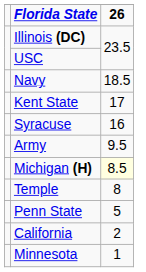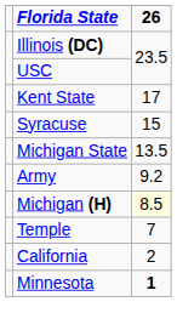 <table class="wikitable sortable" style="text-align:center">
 <tr>
 </tr>
 <tr>
 <td></td>
 <td align=left><strong><em><a href='#'>Florida State</a></em></strong></td>
 <td><strong>26</strong></td>
 </tr>
 <tr>
 <td rowspan=2></td>
 <td align=left><a href='#'>Illinois</a> <strong>(DC)</strong></td>
 <td rowspan=2>23.5</td>
 </tr>
 <tr>
 <td align=left><a href='#'>USC</a></td>
 </tr>
 <tr>
 <td></td>
-<td align=left><a href='#'>Navy</a></td>
-<td>18.5</td>
-</tr>
-<tr>
-<td></td>
 <td align=left><a href='#'>Kent State</a></td>
 <td>17</td>
 </tr>
 <tr>
 <td></td>
 <td align=left><a href='#'>Syracuse</a></td>
-<td>16</td>
+<td>15</td>
+</tr>
+<tr>
+<td></td>
+<td align=left><a href='#'>Michigan State</a></td>
+<td>13.5</td>
 </tr>
 <tr>
 <td></td>
 <td align=left><a href='#'>Army</a></td>
-<td>9.5</td>
+<td>9.2</td>
 </tr>
 <tr>
 <td></td>
 <td align=left><a href='#'>Michigan</a> <strong>(H)</strong></td>
 <td style="background: lightyellow;">8.5</td>
 </tr>
 <tr>
 <td></td>
 <td align=left><a href='#'>Temple</a></td>
-<td>8</td>
-</tr>
-<tr>
-<td></td>
-<td align=left><a href='#'>Penn State</a></td>
-<td>5</td>
+<td>7</td>
 </tr>
 <tr>
 <td></td>
 <td align=left><a href='#'>California</a></td>
 <td>2</td>
 </tr>
 <tr>
 <td></td>
 <td align=left><a href='#'>Minnesota</a></td>
-<td>1</td>
+<td><strong>1</strong></td>
 </tr>
 </table>
